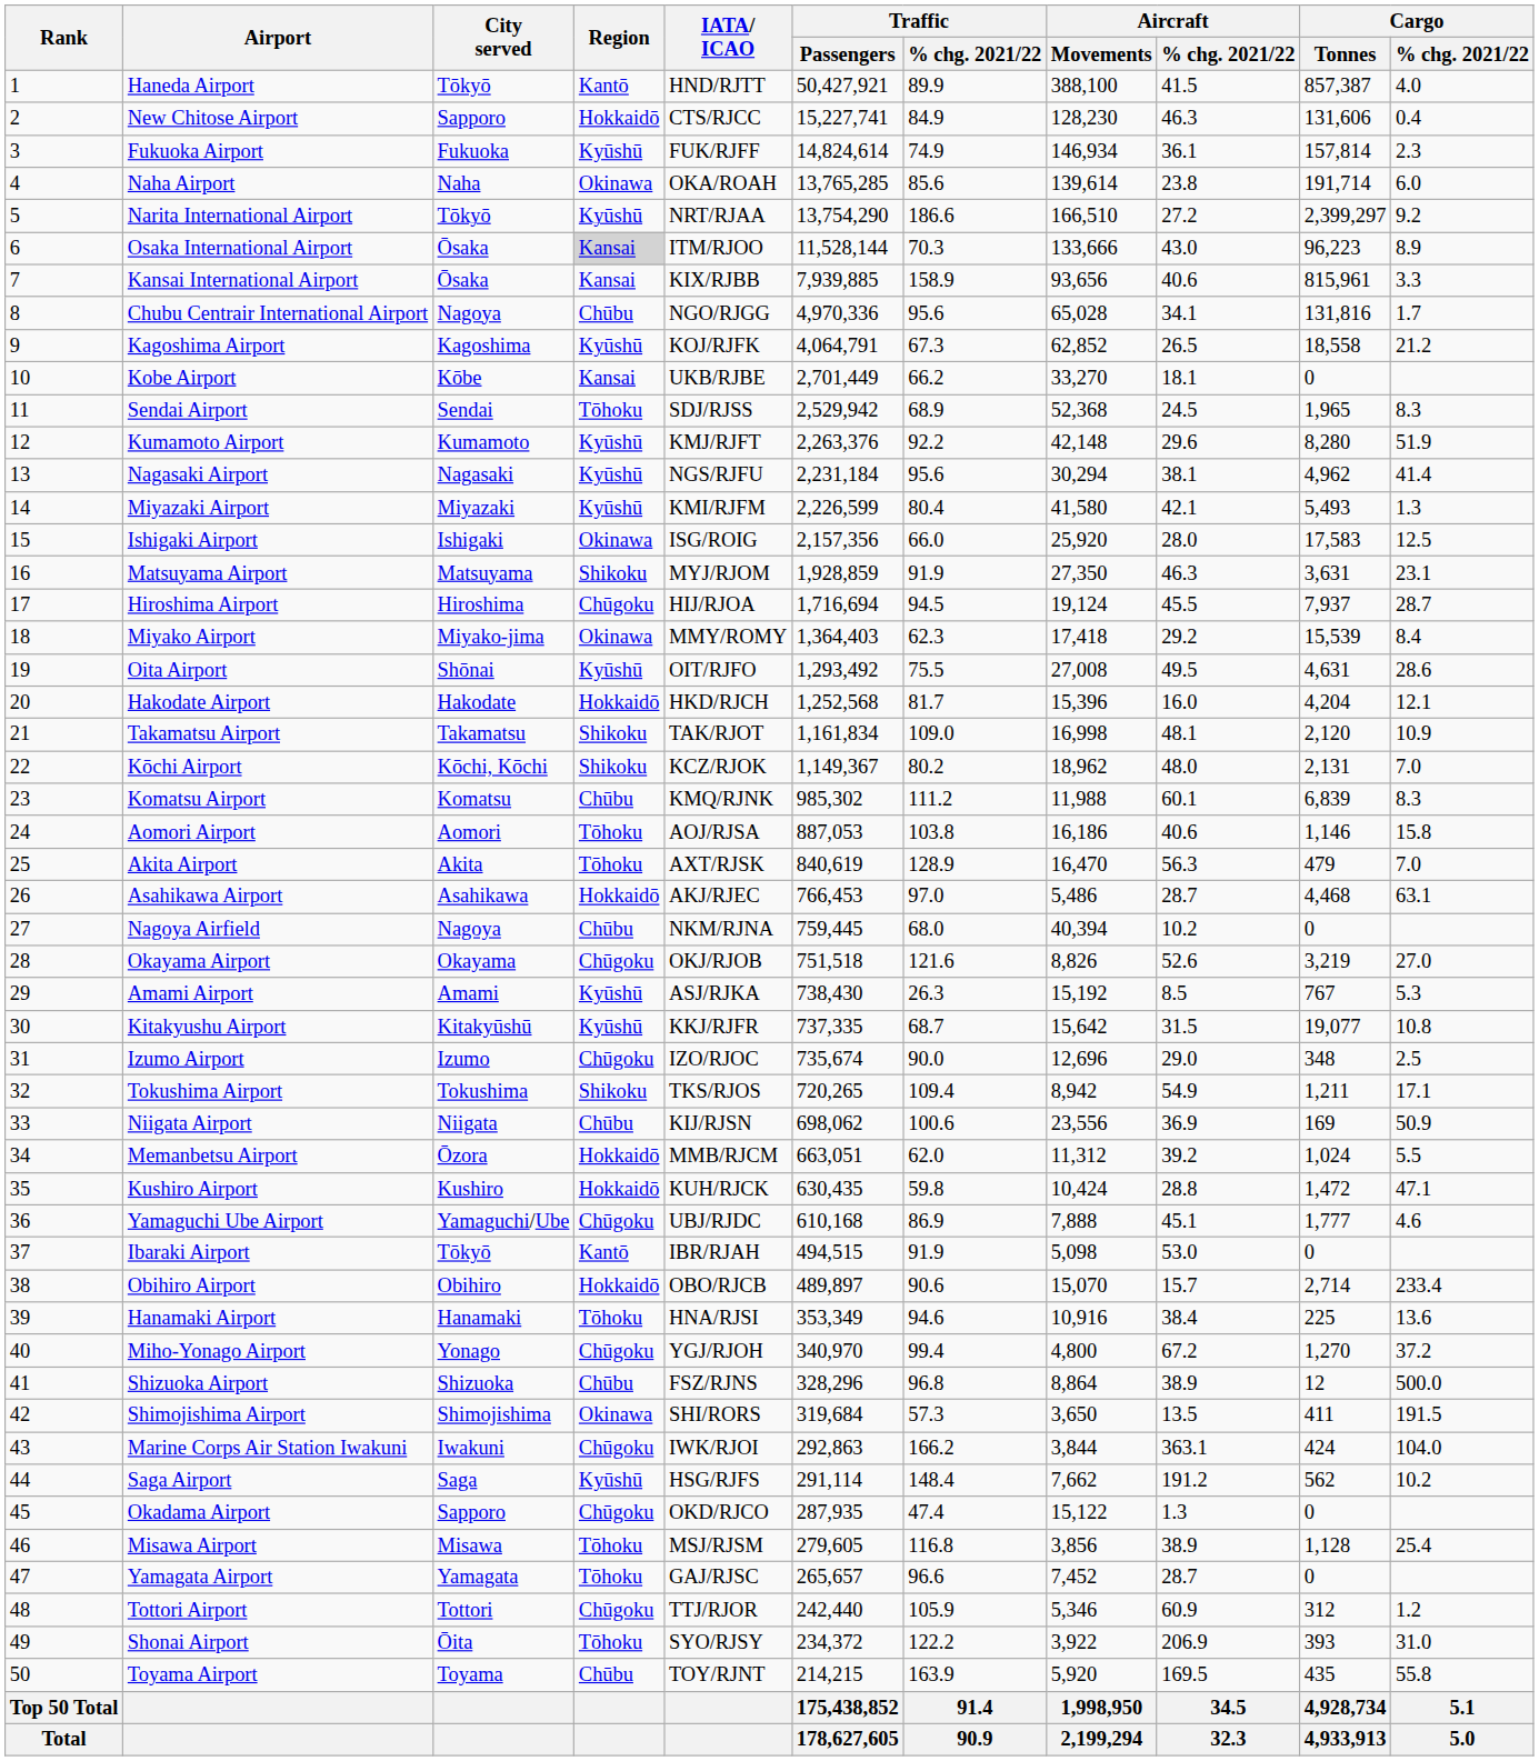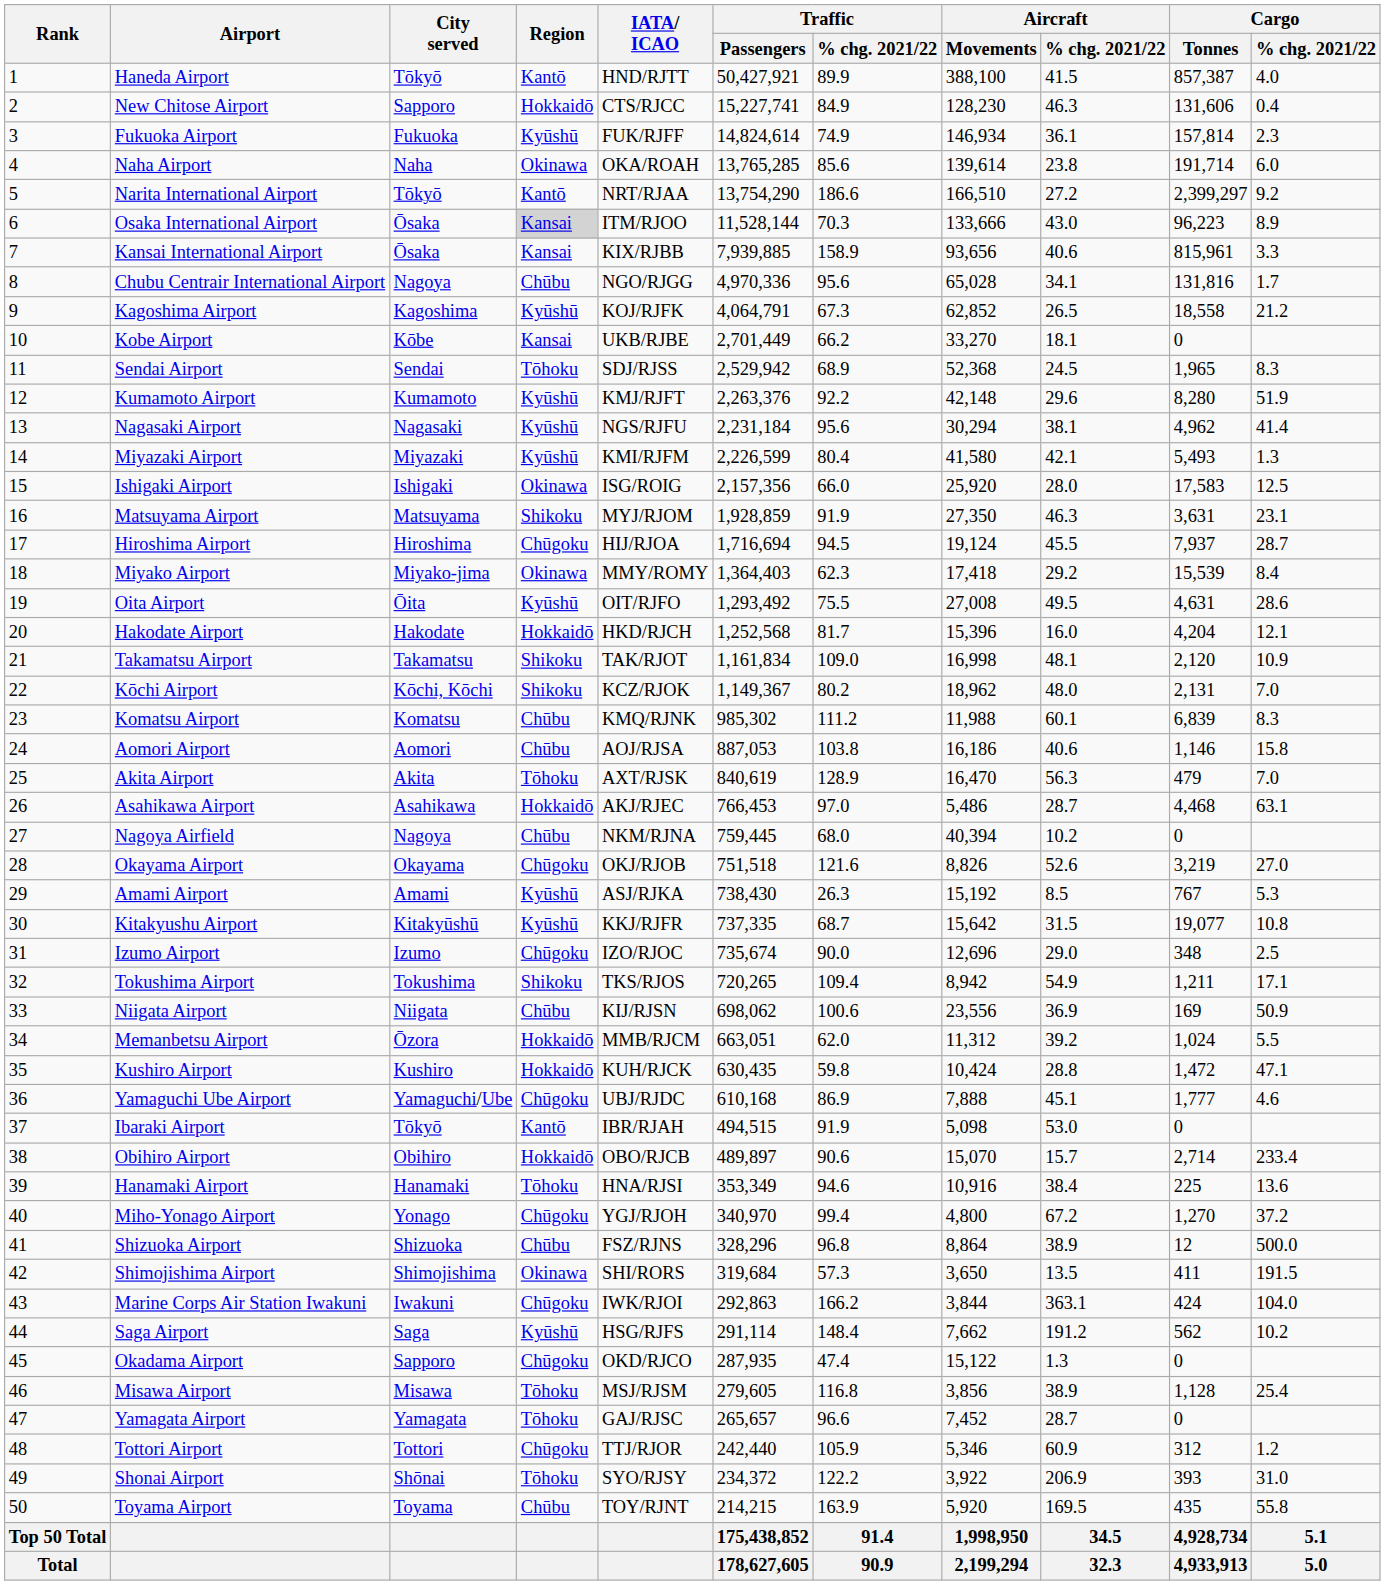 <table class="wikitable sortable">
 <tr>
 <th rowspan="2">Rank</th>
 <th rowspan="2">Airport</th>
 <th rowspan="2">City<br>served</th>
 <th rowspan="2">Region</th>
 <th rowspan="2"><a href='#'>IATA</a>/<br><a href='#'>ICAO</a></th>
 <th colspan="2">Traffic</th>
 <th colspan="2">Aircraft</th>
 <th colspan="2">Cargo</th>
 </tr>
 <tr>
 <th>Passengers</th>
 <th>% chg. 2021/22</th>
 <th>Movements</th>
 <th>% chg. 2021/22</th>
 <th>Tonnes</th>
 <th>% chg. 2021/22</th>
 </tr>
 <tr>
 <td>1</td>
 <td><a href='#'>Haneda Airport</a></td>
 <td><a href='#'>Tōkyō</a></td>
 <td><a href='#'>Kantō</a></td>
 <td>HND/RJTT</td>
 <td>50,427,921</td>
 <td> 89.9</td>
 <td>388,100</td>
 <td> 41.5</td>
 <td>857,387</td>
 <td> 4.0</td>
 </tr>
 <tr>
 <td>2</td>
 <td><a href='#'>New Chitose Airport</a></td>
 <td><a href='#'>Sapporo</a></td>
 <td><a href='#'>Hokkaidō</a></td>
 <td>CTS/RJCC</td>
 <td>15,227,741</td>
 <td> 84.9</td>
 <td>128,230</td>
 <td> 46.3</td>
 <td>131,606</td>
 <td> 0.4</td>
 </tr>
 <tr>
 <td>3</td>
 <td><a href='#'>Fukuoka Airport</a></td>
 <td><a href='#'>Fukuoka</a></td>
 <td><a href='#'>Kyūshū</a></td>
 <td>FUK/RJFF</td>
 <td>14,824,614</td>
 <td> 74.9</td>
 <td>146,934</td>
 <td> 36.1</td>
 <td>157,814</td>
 <td> 2.3</td>
 </tr>
 <tr>
 <td>4</td>
 <td><a href='#'>Naha Airport</a></td>
 <td><a href='#'>Naha</a></td>
 <td><a href='#'>Okinawa</a></td>
 <td>OKA/ROAH</td>
 <td>13,765,285</td>
 <td> 85.6</td>
 <td>139,614</td>
 <td> 23.8</td>
 <td>191,714</td>
 <td> 6.0</td>
 </tr>
 <tr>
 <td>5</td>
 <td><a href='#'>Narita International Airport</a></td>
 <td><a href='#'>Tōkyō</a></td>
-<td><a href='#'>Kyūshū</a></td>
+<td><a href='#'>Kantō</a></td>
 <td>NRT/RJAA</td>
 <td>13,754,290</td>
 <td> 186.6</td>
 <td>166,510</td>
 <td> 27.2</td>
 <td>2,399,297</td>
 <td> 9.2</td>
 </tr>
 <tr>
 <td>6</td>
 <td><a href='#'>Osaka International Airport</a></td>
 <td><a href='#'>Ōsaka</a></td>
 <td style="background: lightgrey;"><a href='#'>Kansai</a></td>
 <td>ITM/RJOO</td>
 <td>11,528,144</td>
 <td> 70.3</td>
 <td>133,666</td>
 <td> 43.0</td>
 <td>96,223</td>
 <td> 8.9</td>
 </tr>
 <tr>
 <td>7</td>
 <td><a href='#'>Kansai International Airport</a></td>
 <td><a href='#'>Ōsaka</a></td>
 <td><a href='#'>Kansai</a></td>
 <td>KIX/RJBB</td>
 <td>7,939,885</td>
 <td> 158.9</td>
 <td>93,656</td>
 <td> 40.6</td>
 <td>815,961</td>
 <td> 3.3</td>
 </tr>
 <tr>
 <td>8</td>
 <td><a href='#'>Chubu Centrair International Airport</a></td>
 <td><a href='#'>Nagoya</a></td>
 <td><a href='#'>Chūbu</a></td>
 <td>NGO/RJGG</td>
 <td>4,970,336</td>
 <td> 95.6</td>
 <td>65,028</td>
 <td> 34.1</td>
 <td>131,816</td>
 <td> 1.7</td>
 </tr>
 <tr>
 <td>9</td>
 <td><a href='#'>Kagoshima Airport</a></td>
 <td><a href='#'>Kagoshima</a></td>
 <td><a href='#'>Kyūshū</a></td>
 <td>KOJ/RJFK</td>
 <td>4,064,791</td>
 <td> 67.3</td>
 <td>62,852</td>
 <td> 26.5</td>
 <td>18,558</td>
 <td> 21.2</td>
 </tr>
 <tr>
 <td>10</td>
 <td><a href='#'>Kobe Airport</a></td>
 <td><a href='#'>Kōbe</a></td>
 <td><a href='#'>Kansai</a></td>
 <td>UKB/RJBE</td>
 <td>2,701,449</td>
 <td> 66.2</td>
 <td>33,270</td>
 <td> 18.1</td>
 <td>0</td>
 <td></td>
 </tr>
 <tr>
 <td>11</td>
 <td><a href='#'>Sendai Airport</a></td>
 <td><a href='#'>Sendai</a></td>
 <td><a href='#'>Tōhoku</a></td>
 <td>SDJ/RJSS</td>
 <td>2,529,942</td>
 <td> 68.9</td>
 <td>52,368</td>
 <td> 24.5</td>
 <td>1,965</td>
 <td> 8.3</td>
 </tr>
 <tr>
 <td>12</td>
 <td><a href='#'>Kumamoto Airport</a></td>
 <td><a href='#'>Kumamoto</a></td>
 <td><a href='#'>Kyūshū</a></td>
 <td>KMJ/RJFT</td>
 <td>2,263,376</td>
 <td> 92.2</td>
 <td>42,148</td>
 <td> 29.6</td>
 <td>8,280</td>
 <td> 51.9</td>
 </tr>
 <tr>
 <td>13</td>
 <td><a href='#'>Nagasaki Airport</a></td>
 <td><a href='#'>Nagasaki</a></td>
 <td><a href='#'>Kyūshū</a></td>
 <td>NGS/RJFU</td>
 <td>2,231,184</td>
 <td>95.6</td>
 <td>30,294</td>
 <td> 38.1</td>
 <td>4,962</td>
 <td> 41.4</td>
 </tr>
 <tr>
 <td>14</td>
 <td><a href='#'>Miyazaki Airport</a></td>
 <td><a href='#'>Miyazaki</a></td>
 <td><a href='#'>Kyūshū</a></td>
 <td>KMI/RJFM</td>
 <td>2,226,599</td>
 <td> 80.4</td>
 <td>41,580</td>
 <td> 42.1</td>
 <td>5,493</td>
 <td> 1.3</td>
 </tr>
 <tr>
 <td>15</td>
 <td><a href='#'>Ishigaki Airport</a></td>
 <td><a href='#'>Ishigaki</a></td>
 <td><a href='#'>Okinawa</a></td>
 <td>ISG/ROIG</td>
 <td>2,157,356</td>
 <td> 66.0</td>
 <td>25,920</td>
 <td> 28.0</td>
 <td>17,583</td>
 <td> 12.5</td>
 </tr>
 <tr>
 <td>16</td>
 <td><a href='#'>Matsuyama Airport</a></td>
 <td><a href='#'>Matsuyama</a></td>
 <td><a href='#'>Shikoku</a></td>
 <td>MYJ/RJOM</td>
 <td>1,928,859</td>
 <td>  91.9</td>
 <td>27,350</td>
 <td> 46.3</td>
 <td>3,631</td>
 <td> 23.1</td>
 </tr>
 <tr>
 <td>17</td>
 <td><a href='#'>Hiroshima Airport</a></td>
 <td><a href='#'>Hiroshima</a></td>
 <td><a href='#'>Chūgoku</a></td>
 <td>HIJ/RJOA</td>
 <td>1,716,694</td>
 <td> 94.5</td>
 <td>19,124</td>
 <td> 45.5</td>
 <td>7,937</td>
 <td> 28.7</td>
 </tr>
 <tr>
 <td>18</td>
 <td><a href='#'>Miyako Airport</a></td>
 <td><a href='#'>Miyako-jima</a></td>
 <td><a href='#'>Okinawa</a></td>
 <td>MMY/ROMY</td>
 <td>1,364,403</td>
 <td> 62.3</td>
 <td>17,418</td>
 <td> 29.2</td>
 <td>15,539</td>
 <td> 8.4</td>
 </tr>
 <tr>
 <td>19</td>
 <td><a href='#'>Oita Airport</a></td>
-<td><a href='#'>Shōnai</a></td>
+<td><a href='#'>Ōita</a></td>
 <td><a href='#'>Kyūshū</a></td>
 <td>OIT/RJFO</td>
 <td>1,293,492</td>
 <td> 75.5</td>
 <td>27,008</td>
 <td> 49.5</td>
 <td>4,631</td>
 <td> 28.6</td>
 </tr>
 <tr>
 <td>20</td>
 <td><a href='#'>Hakodate Airport</a></td>
 <td><a href='#'>Hakodate</a></td>
 <td><a href='#'>Hokkaidō</a></td>
 <td>HKD/RJCH</td>
 <td>1,252,568</td>
 <td> 81.7</td>
 <td>15,396</td>
 <td> 16.0</td>
 <td>4,204</td>
 <td> 12.1</td>
 </tr>
 <tr>
 <td>21</td>
 <td><a href='#'>Takamatsu Airport</a></td>
 <td><a href='#'>Takamatsu</a></td>
 <td><a href='#'>Shikoku</a></td>
 <td>TAK/RJOT</td>
 <td>1,161,834</td>
 <td> 109.0</td>
 <td>16,998</td>
 <td> 48.1</td>
 <td>2,120</td>
 <td> 10.9</td>
 </tr>
 <tr>
 <td>22</td>
 <td><a href='#'>Kōchi Airport</a></td>
 <td><a href='#'>Kōchi, Kōchi</a></td>
 <td><a href='#'>Shikoku</a></td>
 <td>KCZ/RJOK</td>
 <td>1,149,367</td>
 <td> 80.2</td>
 <td>18,962</td>
 <td> 48.0</td>
 <td>2,131</td>
 <td> 7.0</td>
 </tr>
 <tr>
 <td>23</td>
 <td><a href='#'>Komatsu Airport</a></td>
 <td><a href='#'>Komatsu</a></td>
 <td><a href='#'>Chūbu</a></td>
 <td>KMQ/RJNK</td>
 <td>985,302</td>
 <td> 111.2</td>
 <td>11,988</td>
 <td> 60.1</td>
 <td>6,839</td>
 <td> 8.3</td>
 </tr>
 <tr>
 <td>24</td>
 <td><a href='#'>Aomori Airport</a></td>
 <td><a href='#'>Aomori</a></td>
-<td><a href='#'>Tōhoku</a></td>
+<td><a href='#'>Chūbu</a></td>
 <td>AOJ/RJSA</td>
 <td>887,053</td>
 <td> 103.8</td>
 <td>16,186</td>
 <td>  40.6</td>
 <td>1,146</td>
 <td>  15.8</td>
 </tr>
 <tr>
 <td>25</td>
 <td><a href='#'>Akita Airport</a></td>
 <td><a href='#'>Akita</a></td>
 <td><a href='#'>Tōhoku</a></td>
 <td>AXT/RJSK</td>
 <td>840,619</td>
 <td> 128.9</td>
 <td>16,470</td>
 <td>  56.3</td>
 <td>479</td>
 <td> 7.0</td>
 </tr>
 <tr>
 <td>26</td>
 <td><a href='#'>Asahikawa Airport</a></td>
 <td><a href='#'>Asahikawa</a></td>
 <td><a href='#'>Hokkaidō</a></td>
 <td>AKJ/RJEC</td>
 <td>766,453</td>
 <td> 97.0</td>
 <td>5,486</td>
 <td>  28.7</td>
 <td>4,468</td>
 <td> 63.1</td>
 </tr>
 <tr>
 <td>27</td>
 <td><a href='#'>Nagoya Airfield</a></td>
 <td><a href='#'>Nagoya</a></td>
 <td><a href='#'>Chūbu</a></td>
 <td>NKM/RJNA</td>
 <td>759,445</td>
 <td> 68.0</td>
 <td>40,394</td>
 <td> 10.2</td>
 <td>0</td>
 <td></td>
 </tr>
 <tr>
 <td>28</td>
 <td><a href='#'>Okayama Airport</a></td>
 <td><a href='#'>Okayama</a></td>
 <td><a href='#'>Chūgoku</a></td>
 <td>OKJ/RJOB</td>
 <td>751,518</td>
 <td> 121.6</td>
 <td>8,826</td>
 <td> 52.6</td>
 <td>3,219</td>
 <td> 27.0</td>
 </tr>
 <tr>
 <td>29</td>
 <td><a href='#'>Amami Airport</a></td>
 <td><a href='#'>Amami</a></td>
 <td><a href='#'>Kyūshū</a></td>
 <td>ASJ/RJKA</td>
 <td>738,430</td>
 <td> 26.3</td>
 <td>15,192</td>
 <td> 8.5</td>
 <td>767</td>
 <td> 5.3</td>
 </tr>
 <tr>
 <td>30</td>
 <td><a href='#'>Kitakyushu Airport</a></td>
 <td><a href='#'>Kitakyūshū</a></td>
 <td><a href='#'>Kyūshū</a></td>
 <td>KKJ/RJFR</td>
 <td>737,335</td>
 <td> 68.7</td>
 <td>15,642</td>
 <td> 31.5</td>
 <td>19,077</td>
 <td> 10.8</td>
 </tr>
 <tr>
 <td>31</td>
 <td><a href='#'>Izumo Airport</a></td>
 <td><a href='#'>Izumo</a></td>
 <td><a href='#'>Chūgoku</a></td>
 <td>IZO/RJOC</td>
 <td>735,674</td>
 <td> 90.0</td>
 <td>12,696</td>
 <td>  29.0</td>
 <td>348</td>
 <td> 2.5</td>
 </tr>
 <tr>
 <td>32</td>
 <td><a href='#'>Tokushima Airport</a></td>
 <td><a href='#'>Tokushima</a></td>
 <td><a href='#'>Shikoku</a></td>
 <td>TKS/RJOS</td>
 <td>720,265</td>
 <td> 109.4</td>
 <td>8,942</td>
 <td> 54.9</td>
 <td>1,211</td>
 <td> 17.1</td>
 </tr>
 <tr>
 <td>33</td>
 <td><a href='#'>Niigata Airport</a></td>
 <td><a href='#'>Niigata</a></td>
 <td><a href='#'>Chūbu</a></td>
 <td>KIJ/RJSN</td>
 <td>698,062</td>
 <td> 100.6</td>
 <td>23,556</td>
 <td> 36.9</td>
 <td>169</td>
 <td> 50.9</td>
 </tr>
 <tr>
 <td>34</td>
 <td><a href='#'>Memanbetsu Airport</a></td>
 <td><a href='#'>Ōzora</a></td>
 <td><a href='#'>Hokkaidō</a></td>
 <td>MMB/RJCM</td>
 <td>663,051</td>
 <td> 62.0</td>
 <td>11,312</td>
 <td> 39.2</td>
 <td>1,024</td>
 <td> 5.5</td>
 </tr>
 <tr>
 <td>35</td>
 <td><a href='#'>Kushiro Airport</a></td>
 <td><a href='#'>Kushiro</a></td>
 <td><a href='#'>Hokkaidō</a></td>
 <td>KUH/RJCK</td>
 <td>630,435</td>
 <td> 59.8</td>
 <td>10,424</td>
 <td> 28.8</td>
 <td>1,472</td>
 <td> 47.1</td>
 </tr>
 <tr>
 <td>36</td>
 <td><a href='#'>Yamaguchi Ube Airport</a></td>
 <td><a href='#'>Yamaguchi</a>/<a href='#'>Ube</a></td>
 <td><a href='#'>Chūgoku</a></td>
 <td>UBJ/RJDC</td>
 <td>610,168</td>
 <td> 86.9</td>
 <td>7,888</td>
 <td> 45.1</td>
 <td>1,777</td>
 <td> 4.6</td>
 </tr>
 <tr>
 <td>37</td>
 <td><a href='#'>Ibaraki Airport</a></td>
 <td><a href='#'>Tōkyō</a></td>
 <td><a href='#'>Kantō</a></td>
 <td>IBR/RJAH</td>
 <td>494,515</td>
 <td> 91.9</td>
 <td>5,098</td>
 <td> 53.0</td>
 <td>0</td>
 <td></td>
 </tr>
 <tr>
 <td>38</td>
 <td><a href='#'>Obihiro Airport</a></td>
 <td><a href='#'>Obihiro</a></td>
 <td><a href='#'>Hokkaidō</a></td>
 <td>OBO/RJCB</td>
 <td>489,897</td>
 <td> 90.6</td>
 <td>15,070</td>
 <td> 15.7</td>
 <td>2,714</td>
 <td> 233.4</td>
 </tr>
 <tr>
 <td>39</td>
 <td><a href='#'>Hanamaki Airport</a></td>
 <td><a href='#'>Hanamaki</a></td>
 <td><a href='#'>Tōhoku</a></td>
 <td>HNA/RJSI</td>
 <td>353,349</td>
 <td> 94.6</td>
 <td>10,916</td>
 <td> 38.4</td>
 <td>225</td>
 <td> 13.6</td>
 </tr>
 <tr>
 <td>40</td>
 <td><a href='#'>Miho-Yonago Airport</a></td>
 <td><a href='#'>Yonago</a></td>
 <td><a href='#'>Chūgoku</a></td>
 <td>YGJ/RJOH</td>
 <td>340,970</td>
 <td> 99.4</td>
 <td>4,800</td>
 <td> 67.2</td>
 <td>1,270</td>
 <td> 37.2</td>
 </tr>
 <tr>
 <td>41</td>
 <td><a href='#'>Shizuoka Airport</a></td>
 <td><a href='#'>Shizuoka</a></td>
 <td><a href='#'>Chūbu</a></td>
 <td>FSZ/RJNS</td>
 <td>328,296</td>
 <td> 96.8</td>
 <td>8,864</td>
 <td> 38.9</td>
 <td>12</td>
 <td> 500.0</td>
 </tr>
 <tr>
 <td>42</td>
 <td><a href='#'>Shimojishima Airport</a></td>
 <td><a href='#'>Shimojishima</a></td>
 <td><a href='#'>Okinawa</a></td>
 <td>SHI/RORS</td>
 <td>319,684</td>
 <td> 57.3</td>
 <td>3,650</td>
 <td> 13.5</td>
 <td>411</td>
 <td> 191.5</td>
 </tr>
 <tr>
 <td>43</td>
 <td><a href='#'>Marine Corps Air Station Iwakuni</a></td>
 <td><a href='#'>Iwakuni</a></td>
 <td><a href='#'>Chūgoku</a></td>
 <td>IWK/RJOI</td>
 <td>292,863</td>
 <td> 166.2</td>
 <td>3,844</td>
 <td> 363.1</td>
 <td>424</td>
 <td> 104.0</td>
 </tr>
 <tr>
 <td>44</td>
 <td><a href='#'>Saga Airport</a></td>
 <td><a href='#'>Saga</a></td>
 <td><a href='#'>Kyūshū</a></td>
 <td>HSG/RJFS</td>
 <td>291,114</td>
 <td> 148.4</td>
 <td>7,662</td>
 <td> 191.2</td>
 <td>562</td>
 <td> 10.2</td>
 </tr>
 <tr>
 <td>45</td>
 <td><a href='#'>Okadama Airport</a></td>
 <td><a href='#'>Sapporo</a></td>
 <td><a href='#'>Chūgoku</a></td>
 <td>OKD/RJCO</td>
 <td>287,935</td>
 <td> 47.4</td>
 <td>15,122</td>
 <td> 1.3</td>
 <td>0</td>
 <td></td>
 </tr>
 <tr>
 <td>46</td>
 <td><a href='#'>Misawa Airport</a></td>
 <td><a href='#'>Misawa</a></td>
 <td><a href='#'>Tōhoku</a></td>
 <td>MSJ/RJSM</td>
 <td>279,605</td>
 <td> 116.8</td>
 <td>3,856</td>
 <td> 38.9</td>
 <td>1,128</td>
 <td> 25.4</td>
 </tr>
 <tr>
 <td>47</td>
 <td><a href='#'>Yamagata Airport</a></td>
 <td><a href='#'>Yamagata</a></td>
 <td><a href='#'>Tōhoku</a></td>
 <td>GAJ/RJSC</td>
 <td>265,657</td>
 <td> 96.6</td>
 <td>7,452</td>
 <td> 28.7</td>
 <td>0</td>
 <td></td>
 </tr>
 <tr>
 <td>48</td>
 <td><a href='#'>Tottori Airport</a></td>
 <td><a href='#'>Tottori</a></td>
 <td><a href='#'>Chūgoku</a></td>
 <td>TTJ/RJOR</td>
 <td>242,440</td>
 <td> 105.9</td>
 <td>5,346</td>
 <td> 60.9</td>
 <td>312</td>
 <td> 1.2</td>
 </tr>
 <tr>
 <td>49</td>
 <td><a href='#'>Shonai Airport</a></td>
-<td><a href='#'>Ōita</a></td>
+<td><a href='#'>Shōnai</a></td>
 <td><a href='#'>Tōhoku</a></td>
 <td>SYO/RJSY</td>
 <td>234,372</td>
 <td> 122.2</td>
 <td>3,922</td>
 <td> 206.9</td>
 <td>393</td>
 <td> 31.0</td>
 </tr>
 <tr>
 <td>50</td>
 <td><a href='#'>Toyama Airport</a></td>
 <td><a href='#'>Toyama</a></td>
 <td><a href='#'>Chūbu</a></td>
 <td>TOY/RJNT</td>
 <td>214,215</td>
 <td> 163.9</td>
 <td>5,920</td>
 <td> 169.5</td>
 <td>435</td>
 <td> 55.8</td>
 </tr>
 <tr>
 <th>Top 50 Total</th>
 <th></th>
 <th></th>
 <th></th>
 <th></th>
 <th>175,438,852</th>
 <th> 91.4</th>
 <th>1,998,950</th>
 <th> 34.5</th>
 <th>4,928,734</th>
 <th> 5.1</th>
 </tr>
 <tr>
 <th>Total</th>
 <th></th>
 <th></th>
 <th></th>
 <th></th>
 <th>178,627,605</th>
 <th> 90.9</th>
 <th>2,199,294</th>
 <th> 32.3</th>
 <th>4,933,913</th>
 <th> 5.0</th>
 </tr>
 </table>
